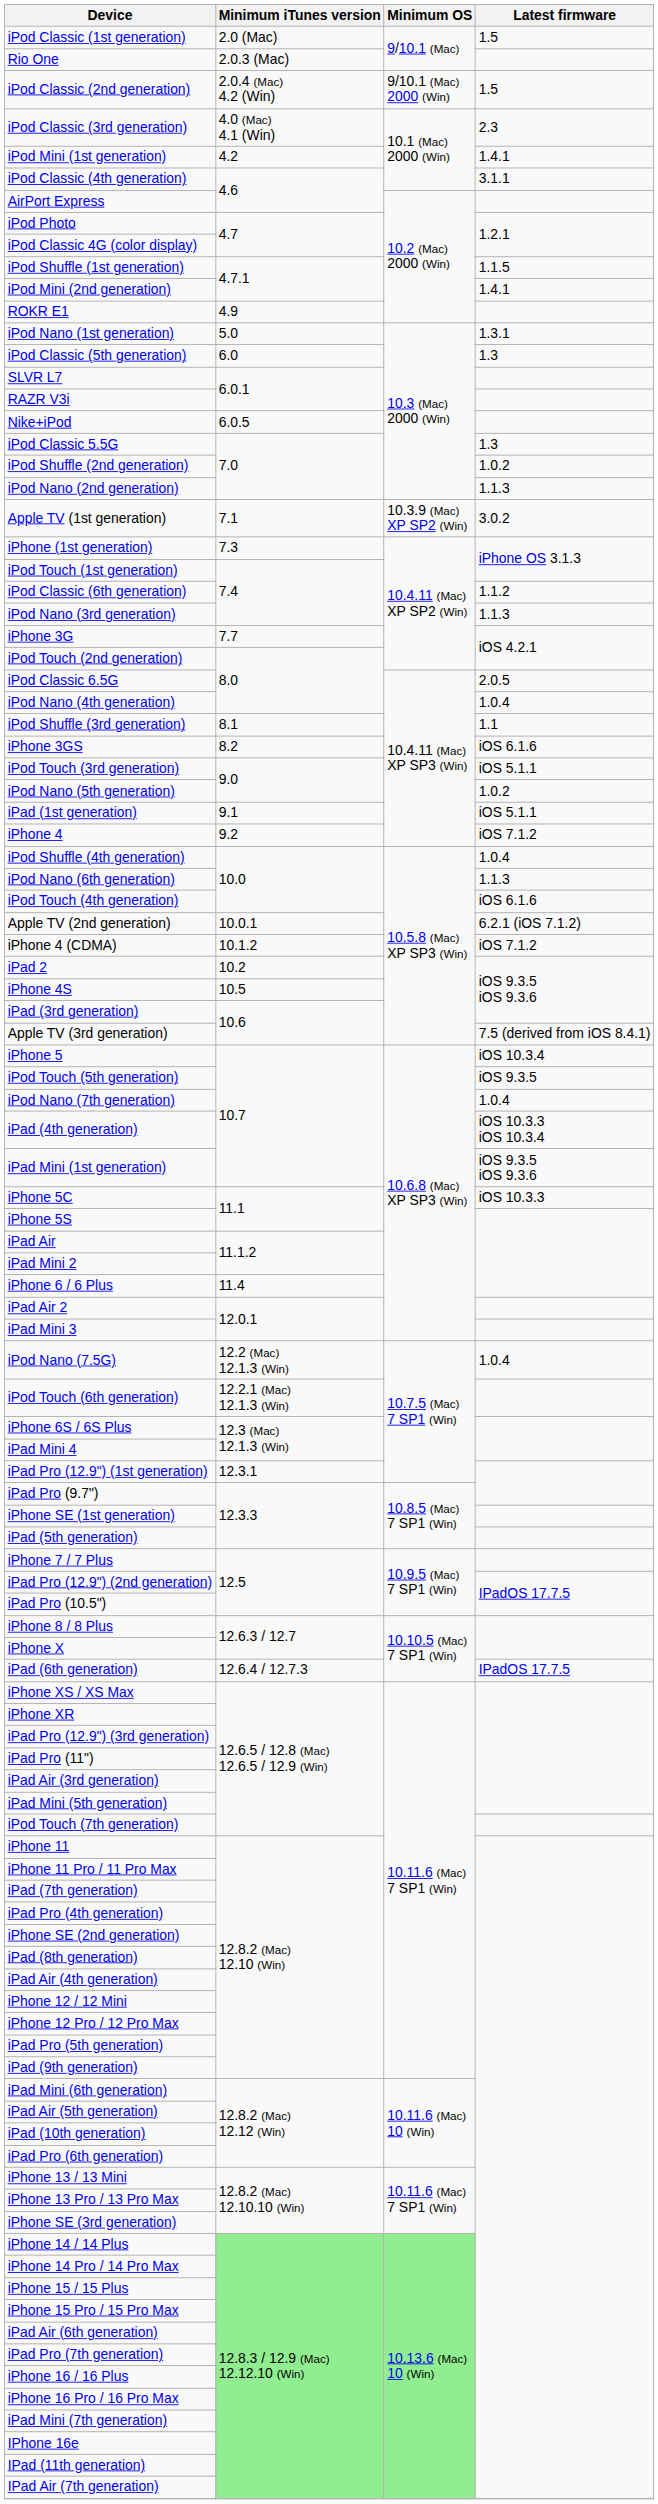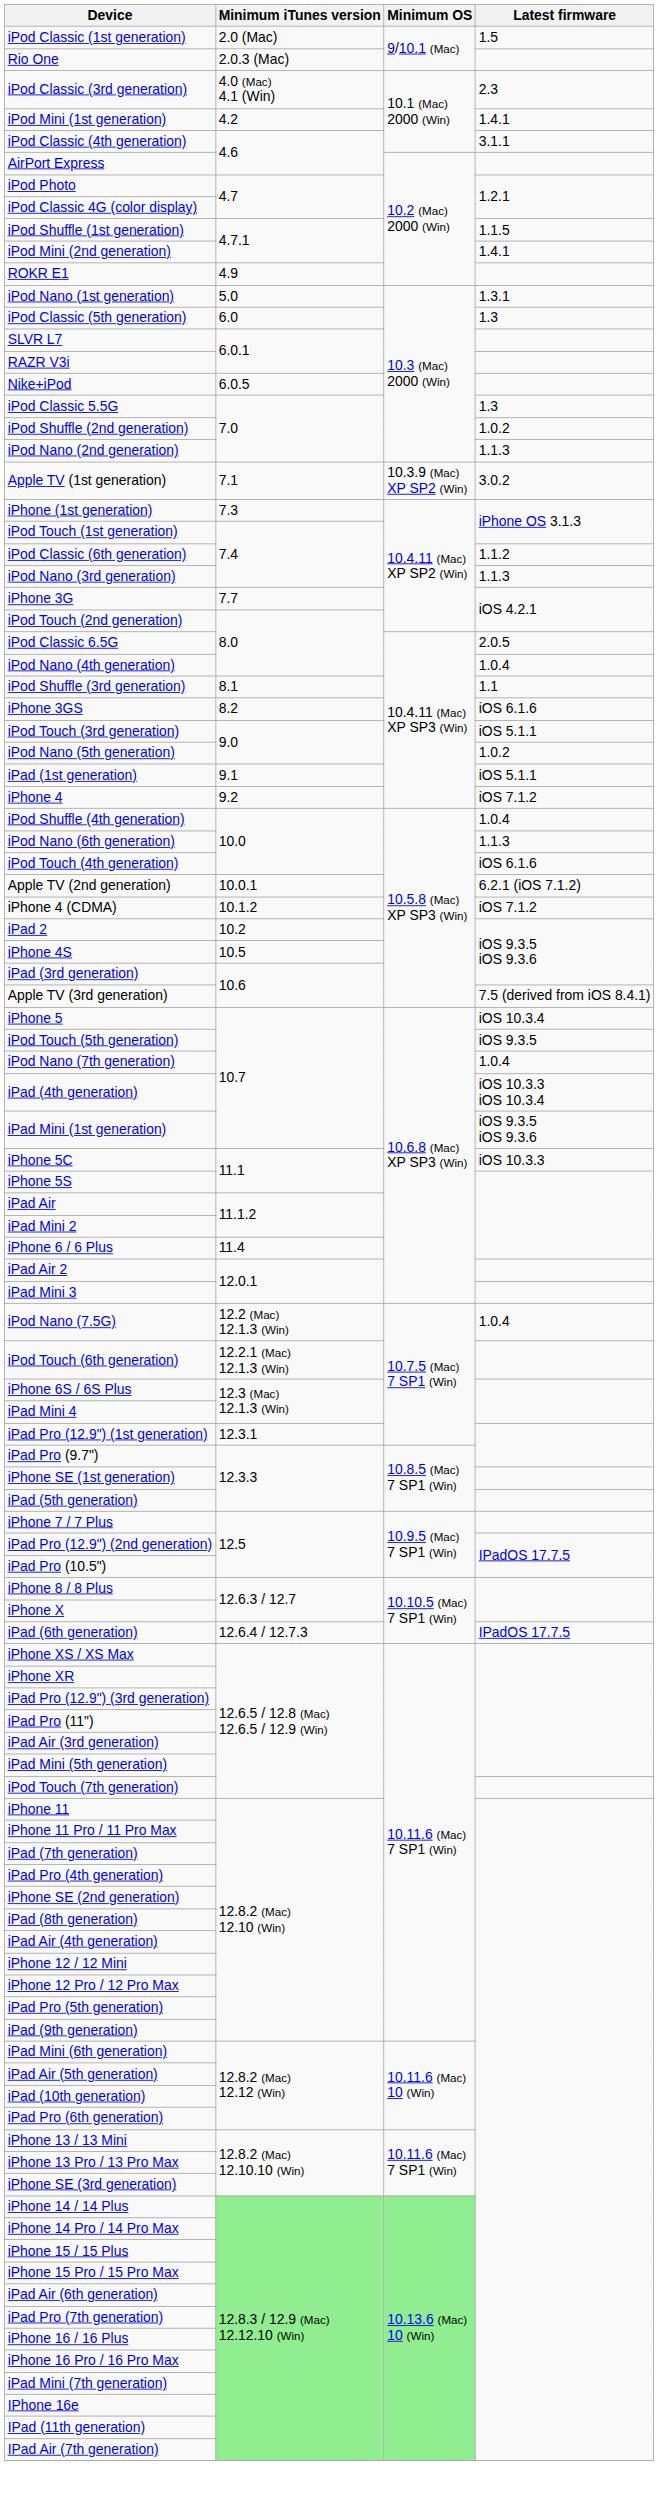 <table class ="wikitable sortable">
 <tr>
 <th>Device</th>
 <th>Minimum iTunes version</th>
 <th>Minimum OS</th>
 <th>Latest firmware</th>
 </tr>
 <tr>
 <td><a href='#'>iPod Classic (1st generation)</a></td>
 <td>2.0 (Mac)</td>
 <td rowspan="2"><a href='#'>9</a>/<a href='#'>10.1</a> <small>(Mac)</small></td>
 <td>1.5</td>
 </tr>
 <tr>
 <td><a href='#'>Rio One</a></td>
 <td>2.0.3 (Mac)</td>
 <td></td>
-</tr>
-<tr>
-<td><a href='#'>iPod Classic (2nd generation)</a></td>
-<td>2.0.4 <small>(Mac)</small><br>4.2 (Win)</td>
-<td>9/10.1 <small>(Mac)</small><br><a href='#'>2000</a> <small>(Win)</small></td>
-<td>1.5</td>
 </tr>
 <tr>
 <td><a href='#'>iPod Classic (3rd generation)</a></td>
 <td>4.0 <small>(Mac)</small><br>4.1 (Win)</td>
 <td rowspan="3">10.1 <small>(Mac)</small><br>2000 <small>(Win)</small></td>
 <td>2.3</td>
 </tr>
 <tr>
 <td><a href='#'>iPod Mini (1st generation)</a></td>
 <td>4.2</td>
 <td>1.4.1</td>
 </tr>
 <tr>
 <td><a href='#'>iPod Classic (4th generation)</a></td>
 <td rowspan="2">4.6</td>
 <td>3.1.1</td>
 </tr>
 <tr>
 <td><a href='#'>AirPort Express</a></td>
 <td rowspan="6"><a href='#'>10.2</a> <small>(Mac)</small><br>2000 <small>(Win)</small></td>
 <td></td>
 </tr>
 <tr>
 <td><a href='#'>iPod Photo</a></td>
 <td rowspan="2">4.7</td>
 <td rowspan="2">1.2.1</td>
 </tr>
 <tr>
 <td><a href='#'>iPod Classic 4G (color display)</a></td>
 </tr>
 <tr>
 <td><a href='#'>iPod Shuffle (1st generation)</a></td>
 <td rowspan="2">4.7.1</td>
 <td>1.1.5</td>
 </tr>
 <tr>
 <td><a href='#'>iPod Mini (2nd generation)</a></td>
 <td>1.4.1</td>
 </tr>
 <tr>
 <td><a href='#'>ROKR E1</a></td>
 <td>4.9</td>
 <td></td>
 </tr>
 <tr>
 <td><a href='#'>iPod Nano (1st generation)</a></td>
 <td>5.0</td>
 <td rowspan="8"><a href='#'>10.3</a> <small>(Mac)</small><br>2000 <small>(Win)</small></td>
 <td>1.3.1</td>
 </tr>
 <tr>
 <td><a href='#'>iPod Classic (5th generation)</a></td>
 <td>6.0</td>
 <td>1.3</td>
 </tr>
 <tr>
 <td><a href='#'>SLVR L7</a></td>
 <td rowspan="2">6.0.1</td>
 <td></td>
 </tr>
 <tr>
 <td><a href='#'>RAZR V3i</a></td>
 <td></td>
 </tr>
 <tr>
 <td><a href='#'>Nike+iPod</a></td>
 <td>6.0.5</td>
 <td></td>
 </tr>
 <tr>
 <td><a href='#'>iPod Classic 5.5G</a></td>
 <td rowspan="3">7.0</td>
 <td>1.3</td>
 </tr>
 <tr>
 <td><a href='#'>iPod Shuffle (2nd generation)</a></td>
 <td>1.0.2</td>
 </tr>
 <tr>
 <td><a href='#'>iPod Nano (2nd generation)</a></td>
 <td>1.1.3</td>
 </tr>
 <tr>
 <td><a href='#'>Apple TV</a> (1st generation)</td>
 <td>7.1</td>
 <td>10.3.9 <small>(Mac)</small><br><a href='#'>XP SP2</a> <small>(Win)</small></td>
 <td>3.0.2</td>
 </tr>
 <tr>
 <td><a href='#'>iPhone (1st generation)</a></td>
 <td>7.3</td>
 <td rowspan="6"><a href='#'>10.4.11</a> <small>(Mac)</small><br>XP SP2 <small>(Win)</small></td>
 <td rowspan="2"><a href='#'>iPhone OS</a> 3.1.3</td>
 </tr>
 <tr>
 <td><a href='#'>iPod Touch (1st generation)</a></td>
 <td rowspan="3">7.4</td>
 </tr>
 <tr>
 <td><a href='#'>iPod Classic (6th generation)</a></td>
 <td>1.1.2</td>
 </tr>
 <tr>
 <td><a href='#'>iPod Nano (3rd generation)</a></td>
 <td>1.1.3</td>
 </tr>
 <tr>
 <td><a href='#'>iPhone 3G</a></td>
 <td>7.7</td>
 <td rowspan="2">iOS 4.2.1</td>
 </tr>
 <tr>
 <td><a href='#'>iPod Touch (2nd generation)</a></td>
 <td rowspan="3">8.0</td>
 </tr>
 <tr>
 <td><a href='#'>iPod Classic 6.5G</a></td>
 <td rowspan="8">10.4.11 <small>(Mac)</small><br>XP SP3 <small>(Win)</small></td>
 <td>2.0.5</td>
 </tr>
 <tr>
 <td><a href='#'>iPod Nano (4th generation)</a></td>
 <td>1.0.4</td>
 </tr>
 <tr>
 <td><a href='#'>iPod Shuffle (3rd generation)</a></td>
 <td>8.1</td>
 <td>1.1</td>
 </tr>
 <tr>
 <td><a href='#'>iPhone 3GS</a></td>
 <td>8.2</td>
 <td>iOS 6.1.6</td>
 </tr>
 <tr>
 <td><a href='#'>iPod Touch (3rd generation)</a></td>
 <td rowspan="2">9.0</td>
 <td>iOS 5.1.1</td>
 </tr>
 <tr>
 <td><a href='#'>iPod Nano (5th generation)</a></td>
 <td>1.0.2</td>
 </tr>
 <tr>
 <td><a href='#'>iPad (1st generation)</a></td>
 <td>9.1</td>
 <td>iOS 5.1.1</td>
 </tr>
 <tr>
 <td><a href='#'>iPhone 4</a></td>
 <td>9.2</td>
 <td>iOS 7.1.2</td>
 </tr>
 <tr>
 <td><a href='#'>iPod Shuffle (4th generation)</a></td>
 <td rowspan="3">10.0</td>
 <td rowspan="9"><a href='#'>10.5.8</a> <small>(Mac)</small><br>XP SP3 <small>(Win)</small></td>
 <td>1.0.4</td>
 </tr>
 <tr>
 <td><a href='#'>iPod Nano (6th generation)</a></td>
 <td>1.1.3</td>
 </tr>
 <tr>
 <td><a href='#'>iPod Touch (4th generation)</a></td>
 <td>iOS 6.1.6</td>
 </tr>
 <tr>
 <td>Apple TV (2nd generation)</td>
 <td>10.0.1</td>
 <td>6.2.1 (iOS 7.1.2)</td>
 </tr>
 <tr>
 <td>iPhone 4 (CDMA)</td>
 <td>10.1.2</td>
 <td>iOS 7.1.2</td>
 </tr>
 <tr>
 <td><a href='#'>iPad 2</a></td>
 <td>10.2</td>
 <td rowspan="3">iOS 9.3.5 <br>iOS 9.3.6</td>
 </tr>
 <tr>
 <td><a href='#'>iPhone 4S</a></td>
 <td>10.5</td>
 </tr>
 <tr>
 <td><a href='#'>iPad (3rd generation)</a></td>
 <td rowspan="2">10.6</td>
 </tr>
 <tr>
 <td>Apple TV (3rd generation)</td>
 <td>7.5 (derived from iOS 8.4.1)</td>
 </tr>
 <tr>
 <td><a href='#'>iPhone 5</a></td>
 <td rowspan="5">10.7</td>
 <td rowspan="12"><a href='#'>10.6.8</a> <small>(Mac)</small><br>XP SP3 <small>(Win)</small></td>
 <td>iOS 10.3.4</td>
 </tr>
 <tr>
 <td><a href='#'>iPod Touch (5th generation)</a></td>
 <td>iOS 9.3.5</td>
 </tr>
 <tr>
 <td><a href='#'>iPod Nano (7th generation)</a></td>
 <td>1.0.4</td>
 </tr>
 <tr>
 <td><a href='#'>iPad (4th generation)</a></td>
 <td>iOS 10.3.3 <br>iOS 10.3.4</td>
 </tr>
 <tr>
 <td><a href='#'>iPad Mini (1st generation)</a></td>
 <td>iOS 9.3.5 <br>iOS 9.3.6</td>
 </tr>
 <tr>
 <td><a href='#'>iPhone 5C</a></td>
 <td rowspan="2">11.1</td>
 <td>iOS 10.3.3</td>
 </tr>
 <tr>
 <td><a href='#'>iPhone 5S</a></td>
 <td rowspan="4"></td>
 </tr>
 <tr>
 <td><a href='#'>iPad Air</a></td>
 <td rowspan="2">11.1.2</td>
 </tr>
 <tr>
 <td><a href='#'>iPad Mini 2</a></td>
 </tr>
 <tr>
 <td><a href='#'>iPhone 6 / 6 Plus</a></td>
 <td rowspan="1">11.4</td>
 </tr>
 <tr>
 <td><a href='#'>iPad Air 2</a></td>
 <td rowspan="2">12.0.1</td>
 <td></td>
 </tr>
 <tr>
 <td><a href='#'>iPad Mini 3</a></td>
 <td></td>
 </tr>
 <tr>
 <td><a href='#'>iPod Nano (7.5G)</a></td>
 <td>12.2 <small>(Mac)</small><br>12.1.3 <small>(Win)</small></td>
 <td rowspan="5"><a href='#'>10.7.5</a> <small>(Mac)</small><br><a href='#'>7 SP1</a> <small>(Win)</small></td>
 <td>1.0.4</td>
 </tr>
 <tr>
 <td><a href='#'>iPod Touch (6th generation)</a></td>
 <td>12.2.1 <small>(Mac)</small><br>12.1.3 <small>(Win)</small></td>
 <td></td>
 </tr>
 <tr>
 <td><a href='#'>iPhone 6S / 6S Plus</a></td>
 <td rowspan="2">12.3 <small>(Mac)</small><br>12.1.3 <small>(Win)</small></td>
 <td rowspan="2"></td>
 </tr>
 <tr>
 <td><a href='#'>iPad Mini 4</a></td>
 </tr>
 <tr>
 <td><a href='#'>iPad Pro (12.9") (1st generation)</a></td>
 <td>12.3.1</td>
 <td rowspan="2"></td>
 </tr>
 <tr>
 <td><a href='#'>iPad Pro</a> (9.7")</td>
 <td rowspan="3">12.3.3</td>
 <td rowspan="3"><a href='#'>10.8.5</a> <small>(Mac)</small><br>7 SP1 <small>(Win)</small></td>
 </tr>
 <tr>
 <td><a href='#'>iPhone SE (1st generation)</a></td>
 <td></td>
 </tr>
 <tr>
 <td><a href='#'>iPad (5th generation)</a></td>
 <td></td>
 </tr>
 <tr>
 <td><a href='#'>iPhone 7 / 7 Plus</a></td>
 <td rowspan="3">12.5</td>
 <td rowspan="3"><a href='#'>10.9.5</a> <small>(Mac)</small><br>7 SP1 <small>(Win)</small></td>
 <td></td>
 </tr>
 <tr>
 <td><a href='#'>iPad Pro (12.9") (2nd generation)</a></td>
 <td rowspan="2"><a href='#'>IPadOS 17.7.5</a></td>
 </tr>
 <tr>
 <td><a href='#'>iPad Pro</a> (10.5")</td>
 </tr>
 <tr>
 <td><a href='#'>iPhone 8 / 8 Plus</a></td>
 <td rowspan="2">12.6.3 / 12.7</td>
 <td rowspan="3"><a href='#'>10.10.5</a> <small>(Mac)</small><br>7 SP1 <small>(Win)</small></td>
 <td rowspan="2"></td>
 </tr>
 <tr>
 <td><a href='#'>iPhone X</a></td>
 </tr>
 <tr>
 <td><a href='#'>iPad (6th generation)</a></td>
 <td>12.6.4 / 12.7.3</td>
 <td><a href='#'>IPadOS 17.7.5</a></td>
 </tr>
 <tr>
 <td><a href='#'>iPhone XS / XS Max</a></td>
 <td rowspan="7">12.6.5 / 12.8 <small>(Mac)</small><br>12.6.5 / 12.9 <small>(Win)</small></td>
 <td rowspan="18"><a href='#'>10.11.6</a> <small>(Mac)</small><br>7 SP1 <small>(Win)</small></td>
 <td rowspan="6"></td>
 </tr>
 <tr>
 <td><a href='#'>iPhone XR</a></td>
 </tr>
 <tr>
 <td><a href='#'>iPad Pro (12.9") (3rd generation)</a></td>
 </tr>
 <tr>
 <td><a href='#'>iPad Pro</a> (11")</td>
 </tr>
 <tr>
 <td><a href='#'>iPad Air (3rd generation)</a></td>
 </tr>
 <tr>
 <td><a href='#'>iPad Mini (5th generation)</a></td>
 </tr>
 <tr>
 <td><a href='#'>iPod Touch (7th generation)</a></td>
 <td></td>
 </tr>
 <tr>
 <td><a href='#'>iPhone 11</a></td>
 <td rowspan="11">12.8.2 <small>(Mac)</small><br>12.10 <small>(Win)</small></td>
 <td rowspan="30"></td>
 </tr>
 <tr>
 <td><a href='#'>iPhone 11 Pro / 11 Pro Max</a></td>
 </tr>
 <tr>
 <td><a href='#'>iPad (7th generation)</a></td>
 </tr>
 <tr>
 <td><a href='#'>iPad Pro (4th generation)</a></td>
 </tr>
 <tr>
 <td><a href='#'>iPhone SE (2nd generation)</a></td>
 </tr>
 <tr>
 <td><a href='#'>iPad (8th generation)</a></td>
 </tr>
 <tr>
 <td><a href='#'>iPad Air (4th generation)</a></td>
 </tr>
 <tr>
 <td><a href='#'>iPhone 12 / 12 Mini</a></td>
 </tr>
 <tr>
 <td><a href='#'>iPhone 12 Pro / 12 Pro Max</a></td>
 </tr>
 <tr>
 <td><a href='#'>iPad Pro (5th generation)</a></td>
 </tr>
 <tr>
 <td><a href='#'>iPad (9th generation)</a></td>
 </tr>
 <tr>
 <td><a href='#'>iPad Mini (6th generation)</a></td>
 <td rowspan="4">12.8.2 <small>(Mac)</small><br>12.12 <small>(Win)</small> </td>
 <td rowspan="4"><a href='#'>10.11.6</a> <small>(Mac)</small> <br><a href='#'>10</a> <small>(Win)</small></td>
 </tr>
 <tr>
 <td><a href='#'>iPad Air (5th generation)</a></td>
 </tr>
 <tr>
 <td><a href='#'>iPad (10th generation)</a></td>
 </tr>
 <tr>
 <td><a href='#'>iPad Pro (6th generation)</a></td>
 </tr>
 <tr>
 <td><a href='#'>iPhone 13 / 13 Mini</a></td>
 <td rowspan="3">12.8.2 <small>(Mac)</small><br>12.10.10 <small>(Win)</small> </td>
 <td rowspan="3"><a href='#'>10.11.6</a> <small>(Mac)</small><br>7 SP1 <small>(Win)</small></td>
 </tr>
 <tr>
 <td><a href='#'>iPhone 13 Pro / 13 Pro Max</a></td>
 </tr>
 <tr>
 <td><a href='#'>iPhone SE (3rd generation)</a></td>
 </tr>
 <tr>
 <td><a href='#'>iPhone 14 / 14 Plus</a></td>
 <td rowspan="12" style="background:#90EE90;" >12.8.3 / 12.9 <small>(Mac)</small> <br>12.12.10 <small>(Win)</small> </td>
 <td rowspan="12" style="background:#90EE90;" ><a href='#'>10.13.6</a> <small>(Mac)</small><br><a href='#'>10</a> <small>(Win)</small></td>
 </tr>
 <tr>
 <td><a href='#'>iPhone 14 Pro / 14 Pro Max</a></td>
 </tr>
 <tr>
 <td><a href='#'>iPhone 15 / 15 Plus</a></td>
 </tr>
 <tr>
 <td><a href='#'>iPhone 15 Pro / 15 Pro Max</a></td>
 </tr>
 <tr>
 <td><a href='#'>iPad Air (6th generation)</a></td>
 </tr>
 <tr>
 <td><a href='#'>iPad Pro (7th generation)</a></td>
 </tr>
 <tr>
 <td><a href='#'>iPhone 16 / 16 Plus</a></td>
 </tr>
 <tr>
 <td><a href='#'>iPhone 16 Pro / 16 Pro Max</a></td>
 </tr>
 <tr>
 <td><a href='#'>iPad Mini (7th generation)</a></td>
 </tr>
 <tr>
 <td><a href='#'>IPhone 16e</a></td>
 </tr>
 <tr>
 <td><a href='#'>IPad (11th generation)</a></td>
 </tr>
 <tr>
 <td><a href='#'>IPad Air (7th generation)</a></td>
 </tr>
 <tr>
 </tr>
 </table>
